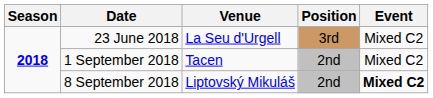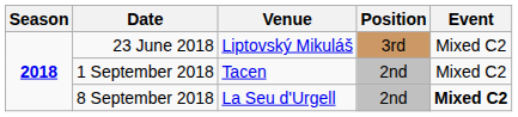 <table class="wikitable" style="text-align:center; font-size:95%;">
 <tr>
 <th>Season</th>
 <th>Date</th>
 <th>Venue</th>
 <th>Position</th>
 <th>Event</th>
 </tr>
 <tr>
 <td rowspan=3><strong><a href='#'>2018</a></strong></td>
 <td align=right>23 June 2018</td>
-<td align=left><a href='#'>La Seu d'Urgell</a></td>
+<td align=left><a href='#'>Liptovský Mikuláš</a></td>
 <td bgcolor=cc9966>3rd</td>
 <td>Mixed C2</td>
 </tr>
 <tr>
 <td align=right>1 September 2018</td>
 <td align=left><a href='#'>Tacen</a></td>
 <td bgcolor=silver>2nd</td>
 <td>Mixed C2</td>
 </tr>
 <tr>
 <td align=right>8 September 2018</td>
-<td align=left><a href='#'>Liptovský Mikuláš</a></td>
+<td align=left><a href='#'>La Seu d'Urgell</a></td>
 <td bgcolor=silver>2nd</td>
 <td><strong>Mixed C2</strong></td>
 </tr>
 </table>
